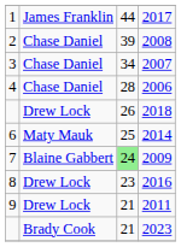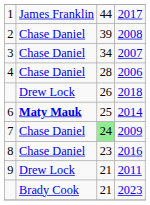 <table class="wikitable">
 <tr>
 </tr>
 <tr>
 <td>1</td>
 <td><a href='#'>James Franklin</a></td>
 <td>44</td>
 <td><a href='#'>2017</a></td>
 </tr>
 <tr>
 <td>2</td>
 <td><a href='#'>Chase Daniel</a></td>
 <td>39</td>
 <td><a href='#'>2008</a></td>
 </tr>
 <tr>
 <td>3</td>
 <td><a href='#'>Chase Daniel</a></td>
 <td>34</td>
 <td><a href='#'>2007</a></td>
 </tr>
 <tr>
 <td>4</td>
 <td><a href='#'>Chase Daniel</a></td>
 <td>28</td>
 <td><a href='#'>2006</a></td>
 </tr>
 <tr>
 <td></td>
 <td><a href='#'>Drew Lock</a></td>
 <td>26</td>
 <td><a href='#'>2018</a></td>
 </tr>
 <tr>
 <td>6</td>
-<td><a href='#'>Maty Mauk</a></td>
+<td><strong><a href='#'>Maty Mauk</a></strong></td>
 <td>25</td>
 <td><a href='#'>2014</a></td>
 </tr>
 <tr>
 <td>7</td>
-<td><a href='#'>Blaine Gabbert</a></td>
+<td><a href='#'>Chase Daniel</a></td>
 <td style="background: lightgreen;">24</td>
 <td><a href='#'>2009</a></td>
 </tr>
 <tr>
 <td>8</td>
-<td><a href='#'>Drew Lock</a></td>
+<td><a href='#'>Chase Daniel</a></td>
 <td>23</td>
 <td><a href='#'>2016</a></td>
 </tr>
 <tr>
 <td>9</td>
 <td><a href='#'>Drew Lock</a></td>
 <td>21</td>
 <td><a href='#'>2011</a></td>
 </tr>
 <tr>
 <td></td>
 <td><a href='#'>Brady Cook</a></td>
 <td>21</td>
 <td><a href='#'>2023</a></td>
 </tr>
 <tr>
 </tr>
 </table>
